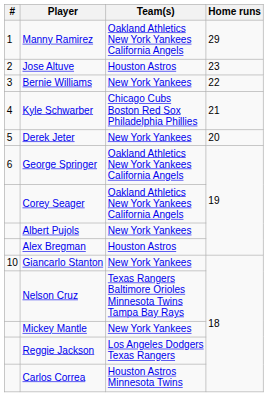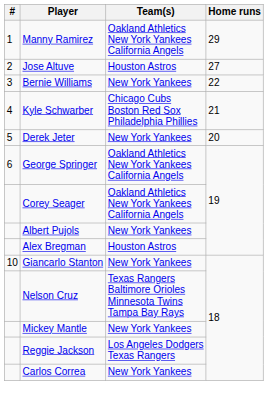 <table class="wikitable" style="float:left;">
 <tr>
 <th>#</th>
 <th>Player</th>
 <th>Team(s)</th>
 <th>Home runs</th>
 </tr>
 <tr>
 <td>1</td>
 <td><a href='#'>Manny Ramirez</a></td>
 <td><a href='#'>Oakland Athletics</a><br><a href='#'>New York Yankees</a><br><a href='#'>California Angels</a></td>
 <td>29</td>
 </tr>
 <tr>
 <td>2</td>
 <td><a href='#'>Jose Altuve</a></td>
 <td><a href='#'>Houston Astros</a></td>
-<td>23</td>
+<td>27</td>
 </tr>
 <tr>
 <td>3</td>
 <td><a href='#'>Bernie Williams</a></td>
 <td><a href='#'>New York Yankees</a></td>
 <td>22</td>
 </tr>
 <tr>
 <td>4</td>
 <td><a href='#'>Kyle Schwarber</a></td>
 <td><a href='#'>Chicago Cubs</a><br><a href='#'>Boston Red Sox</a><br><a href='#'>Philadelphia Phillies</a></td>
 <td>21</td>
 </tr>
 <tr>
 <td>5</td>
 <td><a href='#'>Derek Jeter</a></td>
 <td><a href='#'>New York Yankees</a></td>
 <td>20</td>
 </tr>
 <tr>
 <td>6</td>
 <td><a href='#'>George Springer</a></td>
 <td><a href='#'>Oakland Athletics</a><br><a href='#'>New York Yankees</a><br><a href='#'>California Angels</a></td>
 <td rowspan=4>19</td>
 </tr>
 <tr>
 <td></td>
 <td><a href='#'>Corey Seager</a></td>
 <td><a href='#'>Oakland Athletics</a><br><a href='#'>New York Yankees</a><br><a href='#'>California Angels</a></td>
 </tr>
 <tr>
 <td></td>
 <td><a href='#'>Albert Pujols</a></td>
 <td><a href='#'>New York Yankees</a></td>
 </tr>
 <tr>
 <td></td>
 <td><a href='#'>Alex Bregman</a></td>
 <td><a href='#'>Houston Astros</a></td>
 </tr>
 <tr>
 <td>10</td>
 <td><a href='#'>Giancarlo Stanton</a></td>
 <td><a href='#'>New York Yankees</a></td>
 <td rowspan=5>18</td>
 </tr>
 <tr>
 <td></td>
 <td><a href='#'>Nelson Cruz</a></td>
 <td><a href='#'>Texas Rangers</a><br><a href='#'>Baltimore Orioles</a><br><a href='#'>Minnesota Twins</a><br><a href='#'>Tampa Bay Rays</a></td>
 </tr>
 <tr>
 <td></td>
 <td><a href='#'>Mickey Mantle</a></td>
 <td><a href='#'>New York Yankees</a></td>
 </tr>
 <tr>
 <td></td>
 <td><a href='#'>Reggie Jackson</a></td>
 <td><a href='#'>Los Angeles Dodgers</a><br><a href='#'>Texas Rangers</a></td>
 </tr>
 <tr>
 <td></td>
 <td><a href='#'>Carlos Correa</a></td>
-<td><a href='#'>Houston Astros</a><br><a href='#'>Minnesota Twins</a></td>
+<td><a href='#'>New York Yankees</a></td>
 </tr>
 </table>
